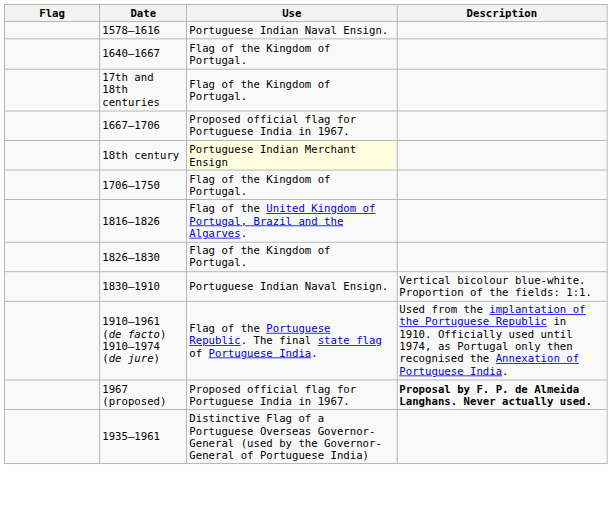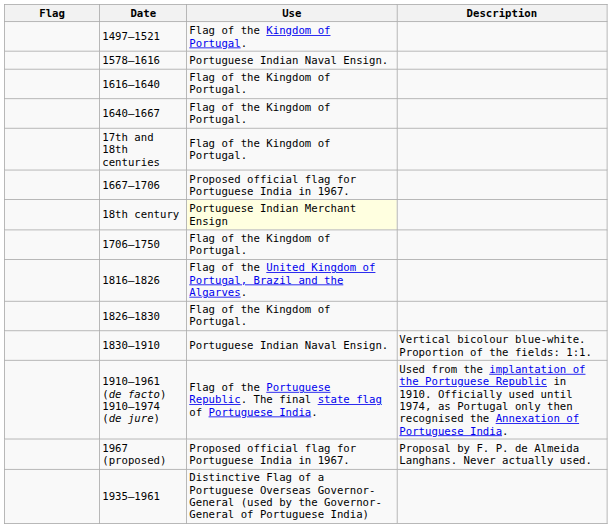 <table class="wikitable">
 <tr>
 <th style="width:110px;">Flag</th>
 <th style="width:100px;">Date</th>
 <th style="width:250px;">Use</th>
 <th style="width:250px;">Description</th>
 </tr>
 <tr>
 <td></td>
+<td>1497–1521</td>
+<td>Flag of the <a href='#'>Kingdom of Portugal</a>.</td>
+<td></td>
+</tr>
+<tr>
+<td></td>
 <td>1578–1616</td>
 <td>Portuguese Indian Naval Ensign.</td>
+<td></td>
+</tr>
+<tr>
+<td></td>
+<td>1616–1640</td>
+<td>Flag of the Kingdom of Portugal.</td>
 <td></td>
 </tr>
 <tr>
 <td></td>
 <td>1640–1667</td>
 <td>Flag of the Kingdom of Portugal.</td>
 <td></td>
 </tr>
 <tr>
 <td></td>
 <td>17th and 18th centuries</td>
 <td>Flag of the Kingdom of Portugal.</td>
 <td></td>
 </tr>
 <tr>
 <td></td>
 <td>1667–1706</td>
 <td>Proposed official flag for Portuguese India in 1967.</td>
 <td></td>
 </tr>
 <tr>
 <td></td>
 <td>18th century</td>
 <td style="background: lightyellow;">Portuguese Indian Merchant Ensign</td>
 </tr>
 <tr>
 <td></td>
 <td>1706–1750</td>
 <td>Flag of the Kingdom of Portugal.</td>
 <td></td>
 </tr>
 <tr>
 <td></td>
 <td>1816–1826</td>
 <td>Flag of the <a href='#'>United Kingdom of Portugal, Brazil and the Algarves</a>.</td>
 <td></td>
 </tr>
 <tr>
 <td></td>
 <td>1826–1830</td>
 <td>Flag of the Kingdom of Portugal.</td>
 <td></td>
 </tr>
 <tr>
 <td></td>
 <td>1830–1910</td>
 <td>Portuguese Indian Naval Ensign.</td>
 <td>Vertical bicolour blue-white. Proportion of the fields: 1:1.</td>
 </tr>
 <tr>
 <td></td>
 <td>1910–1961 (<em>de facto</em>) <br> 1910–1974 (<em>de jure</em>)</td>
 <td>Flag of the <a href='#'>Portuguese Republic</a>. The final <a href='#'>state flag</a> of <a href='#'>Portuguese India</a>.</td>
 <td>Used from the <a href='#'>implantation of the Portuguese Republic</a> in 1910. Officially used until 1974, as Portugal only then recognised the <a href='#'>Annexation of Portuguese India</a>.</td>
 </tr>
 <tr>
 <td></td>
 <td>1967 (proposed)</td>
 <td>Proposed official flag for Portuguese India in 1967.</td>
-<td><strong>Proposal by F. P. de Almeida Langhans. Never actually used.</strong></td>
+<td>Proposal by F. P. de Almeida Langhans. Never actually used.</td>
 </tr>
 <tr>
 <td></td>
 <td>1935–1961</td>
 <td>Distinctive Flag of a Portuguese Overseas Governor-General (used by the Governor-General of Portuguese India)</td>
 <td></td>
 </tr>
 </table>
